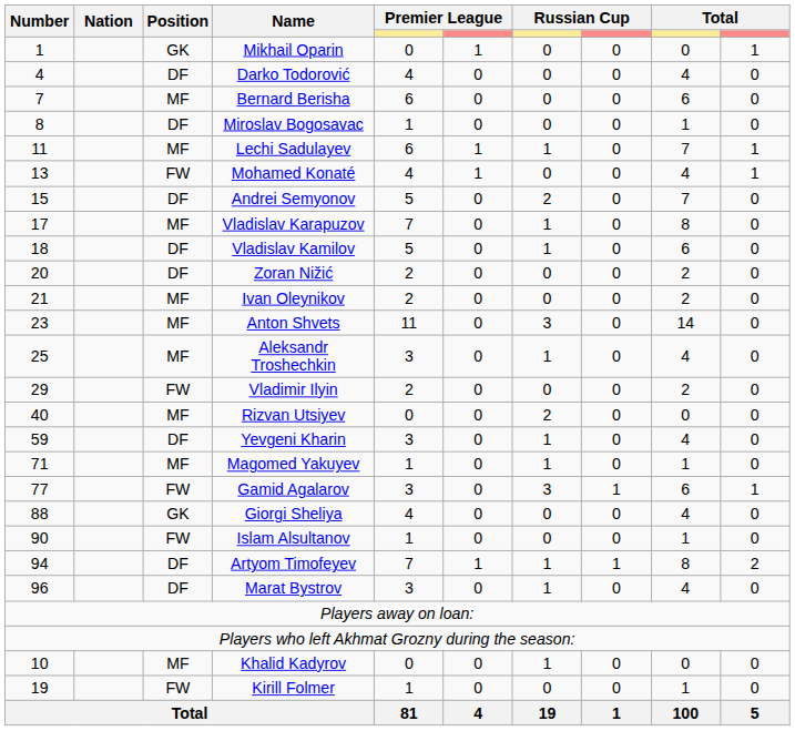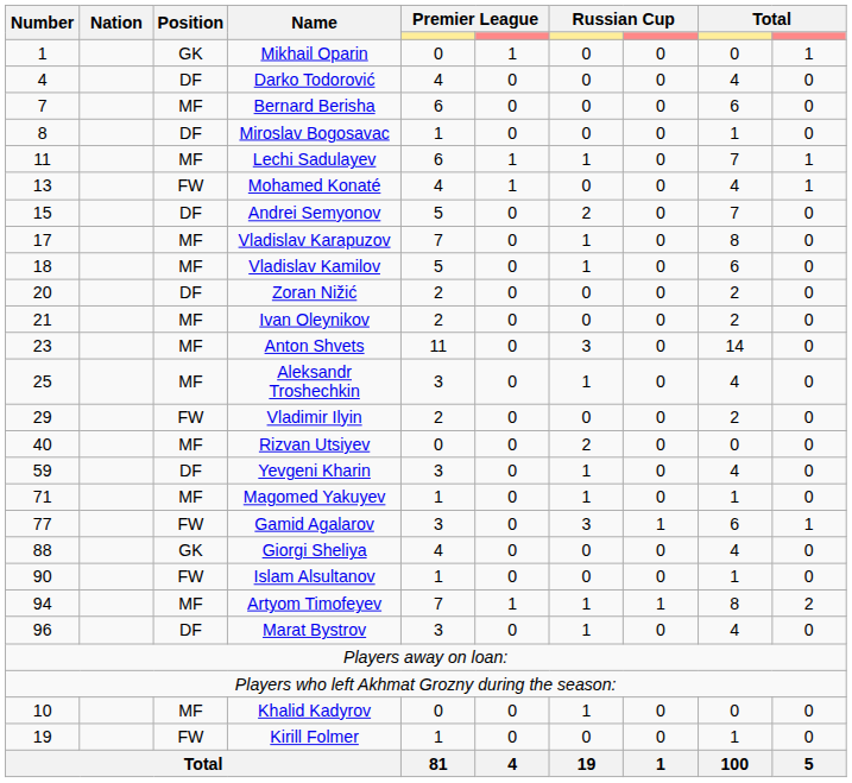 <table class="wikitable" style="font-size: 95%; text-align: center;">
 <tr>
 <th rowspan=2 width=60>Number</th>
 <th rowspan=2 width=60>Nation</th>
 <th rowspan=2 width=60>Position</th>
 <th rowspan=2 width=150>Name</th>
 <th colspan=2>Premier League</th>
 <th colspan=2>Russian Cup</th>
 <th colspan=2>Total</th>
 </tr>
 <tr>
 <th style="width:60px; background:#fe9;"></th>
 <th style="width:60px; background:#ff8888;"></th>
 <th style="width:60px; background:#fe9;"></th>
 <th style="width:60px; background:#ff8888;"></th>
 <th style="width:60px; background:#fe9;"></th>
 <th style="width:60px; background:#ff8888;"></th>
 </tr>
 <tr>
 <td>1</td>
 <td></td>
 <td>GK</td>
 <td><a href='#'>Mikhail Oparin</a></td>
 <td>0</td>
 <td>1</td>
 <td>0</td>
 <td>0</td>
 <td>0</td>
 <td>1</td>
 </tr>
 <tr>
 <td>4</td>
 <td></td>
 <td>DF</td>
 <td><a href='#'>Darko Todorović</a></td>
 <td>4</td>
 <td>0</td>
 <td>0</td>
 <td>0</td>
 <td>4</td>
 <td>0</td>
 </tr>
 <tr>
 <td>7</td>
 <td></td>
 <td>MF</td>
 <td><a href='#'>Bernard Berisha</a></td>
 <td>6</td>
 <td>0</td>
 <td>0</td>
 <td>0</td>
 <td>6</td>
 <td>0</td>
 </tr>
 <tr>
 <td>8</td>
 <td></td>
 <td>DF</td>
 <td><a href='#'>Miroslav Bogosavac</a></td>
 <td>1</td>
 <td>0</td>
 <td>0</td>
 <td>0</td>
 <td>1</td>
 <td>0</td>
 </tr>
 <tr>
 <td>11</td>
 <td></td>
 <td>MF</td>
 <td><a href='#'>Lechi Sadulayev</a></td>
 <td>6</td>
 <td>1</td>
 <td>1</td>
 <td>0</td>
 <td>7</td>
 <td>1</td>
 </tr>
 <tr>
 <td>13</td>
 <td></td>
 <td>FW</td>
 <td><a href='#'>Mohamed Konaté</a></td>
 <td>4</td>
 <td>1</td>
 <td>0</td>
 <td>0</td>
 <td>4</td>
 <td>1</td>
 </tr>
 <tr>
 <td>15</td>
 <td></td>
 <td>DF</td>
 <td><a href='#'>Andrei Semyonov</a></td>
 <td>5</td>
 <td>0</td>
 <td>2</td>
 <td>0</td>
 <td>7</td>
 <td>0</td>
 </tr>
 <tr>
 <td>17</td>
 <td></td>
 <td>MF</td>
 <td><a href='#'>Vladislav Karapuzov</a></td>
 <td>7</td>
 <td>0</td>
 <td>1</td>
 <td>0</td>
 <td>8</td>
 <td>0</td>
 </tr>
 <tr>
 <td>18</td>
 <td></td>
-<td>DF</td>
+<td>MF</td>
 <td><a href='#'>Vladislav Kamilov</a></td>
 <td>5</td>
 <td>0</td>
 <td>1</td>
 <td>0</td>
 <td>6</td>
 <td>0</td>
 </tr>
 <tr>
 <td>20</td>
 <td></td>
 <td>DF</td>
 <td><a href='#'>Zoran Nižić</a></td>
 <td>2</td>
 <td>0</td>
 <td>0</td>
 <td>0</td>
 <td>2</td>
 <td>0</td>
 </tr>
 <tr>
 <td>21</td>
 <td></td>
 <td>MF</td>
 <td><a href='#'>Ivan Oleynikov</a></td>
 <td>2</td>
 <td>0</td>
 <td>0</td>
 <td>0</td>
 <td>2</td>
 <td>0</td>
 </tr>
 <tr>
 <td>23</td>
 <td></td>
 <td>MF</td>
 <td><a href='#'>Anton Shvets</a></td>
 <td>11</td>
 <td>0</td>
 <td>3</td>
 <td>0</td>
 <td>14</td>
 <td>0</td>
 </tr>
 <tr>
 <td>25</td>
 <td></td>
 <td>MF</td>
 <td><a href='#'>Aleksandr Troshechkin</a></td>
 <td>3</td>
 <td>0</td>
 <td>1</td>
 <td>0</td>
 <td>4</td>
 <td>0</td>
 </tr>
 <tr>
 <td>29</td>
 <td></td>
 <td>FW</td>
 <td><a href='#'>Vladimir Ilyin</a></td>
 <td>2</td>
 <td>0</td>
 <td>0</td>
 <td>0</td>
 <td>2</td>
 <td>0</td>
 </tr>
 <tr>
 <td>40</td>
 <td></td>
 <td>MF</td>
 <td><a href='#'>Rizvan Utsiyev</a></td>
 <td>0</td>
 <td>0</td>
 <td>2</td>
 <td>0</td>
 <td>0</td>
 <td>0</td>
 </tr>
 <tr>
 <td>59</td>
 <td></td>
 <td>DF</td>
 <td><a href='#'>Yevgeni Kharin</a></td>
 <td>3</td>
 <td>0</td>
 <td>1</td>
 <td>0</td>
 <td>4</td>
 <td>0</td>
 </tr>
 <tr>
 <td>71</td>
 <td></td>
 <td>MF</td>
 <td><a href='#'>Magomed Yakuyev</a></td>
 <td>1</td>
 <td>0</td>
 <td>1</td>
 <td>0</td>
 <td>1</td>
 <td>0</td>
 </tr>
 <tr>
 <td>77</td>
 <td></td>
 <td>FW</td>
 <td><a href='#'>Gamid Agalarov</a></td>
 <td>3</td>
 <td>0</td>
 <td>3</td>
 <td>1</td>
 <td>6</td>
 <td>1</td>
 </tr>
 <tr>
 <td>88</td>
 <td></td>
 <td>GK</td>
 <td><a href='#'>Giorgi Sheliya</a></td>
 <td>4</td>
 <td>0</td>
 <td>0</td>
 <td>0</td>
 <td>4</td>
 <td>0</td>
 </tr>
 <tr>
 <td>90</td>
 <td></td>
 <td>FW</td>
 <td><a href='#'>Islam Alsultanov</a></td>
 <td>1</td>
 <td>0</td>
 <td>0</td>
 <td>0</td>
 <td>1</td>
 <td>0</td>
 </tr>
 <tr>
 <td>94</td>
 <td></td>
-<td>DF</td>
+<td>MF</td>
 <td><a href='#'>Artyom Timofeyev</a></td>
 <td>7</td>
 <td>1</td>
 <td>1</td>
 <td>1</td>
 <td>8</td>
 <td>2</td>
 </tr>
 <tr>
 <td>96</td>
 <td></td>
 <td>DF</td>
 <td><a href='#'>Marat Bystrov</a></td>
 <td>3</td>
 <td>0</td>
 <td>1</td>
 <td>0</td>
 <td>4</td>
 <td>0</td>
 </tr>
 <tr>
 <td colspan="14"><em>Players away on loan:</em></td>
 </tr>
 <tr>
 <td colspan="14"><em>Players who left Akhmat Grozny during the season:</em></td>
 </tr>
 <tr>
 <td>10</td>
 <td></td>
 <td>MF</td>
 <td><a href='#'>Khalid Kadyrov</a></td>
 <td>0</td>
 <td>0</td>
 <td>1</td>
 <td>0</td>
 <td>0</td>
 <td>0</td>
 </tr>
 <tr>
 <td>19</td>
 <td></td>
 <td>FW</td>
 <td><a href='#'>Kirill Folmer</a></td>
 <td>1</td>
 <td>0</td>
 <td>0</td>
 <td>0</td>
 <td>1</td>
 <td>0</td>
 </tr>
 <tr>
 <th colspan=4>Total</th>
 <th>81</th>
 <th>4</th>
 <th>19</th>
 <th>1</th>
 <th>100</th>
 <th>5</th>
 </tr>
 </table>
